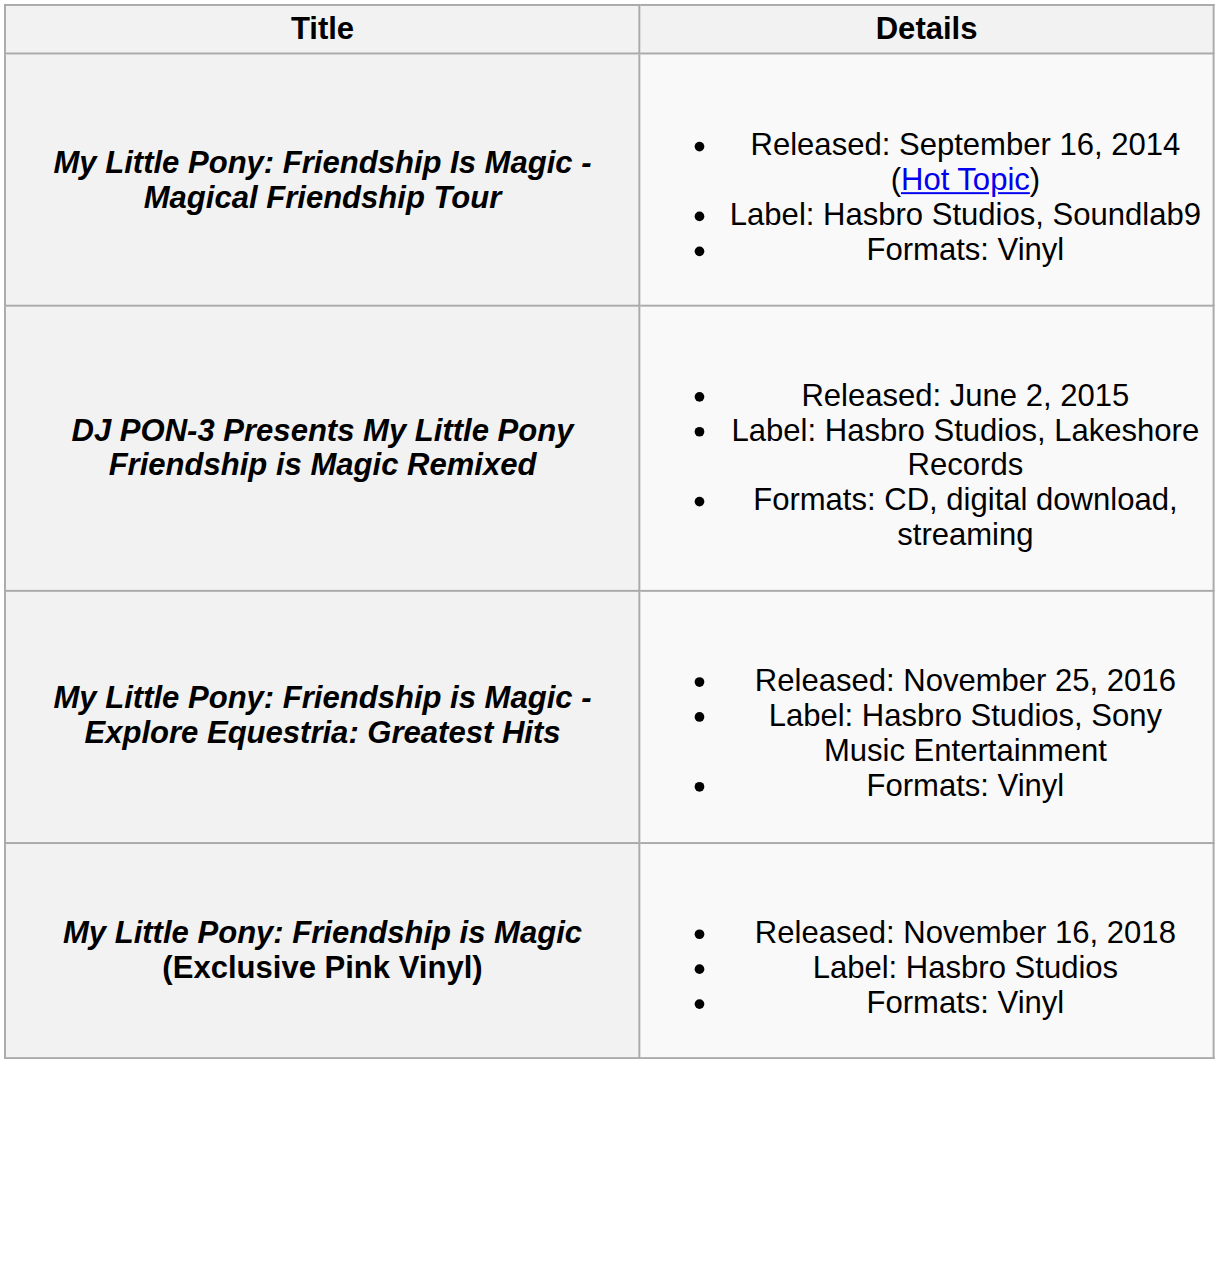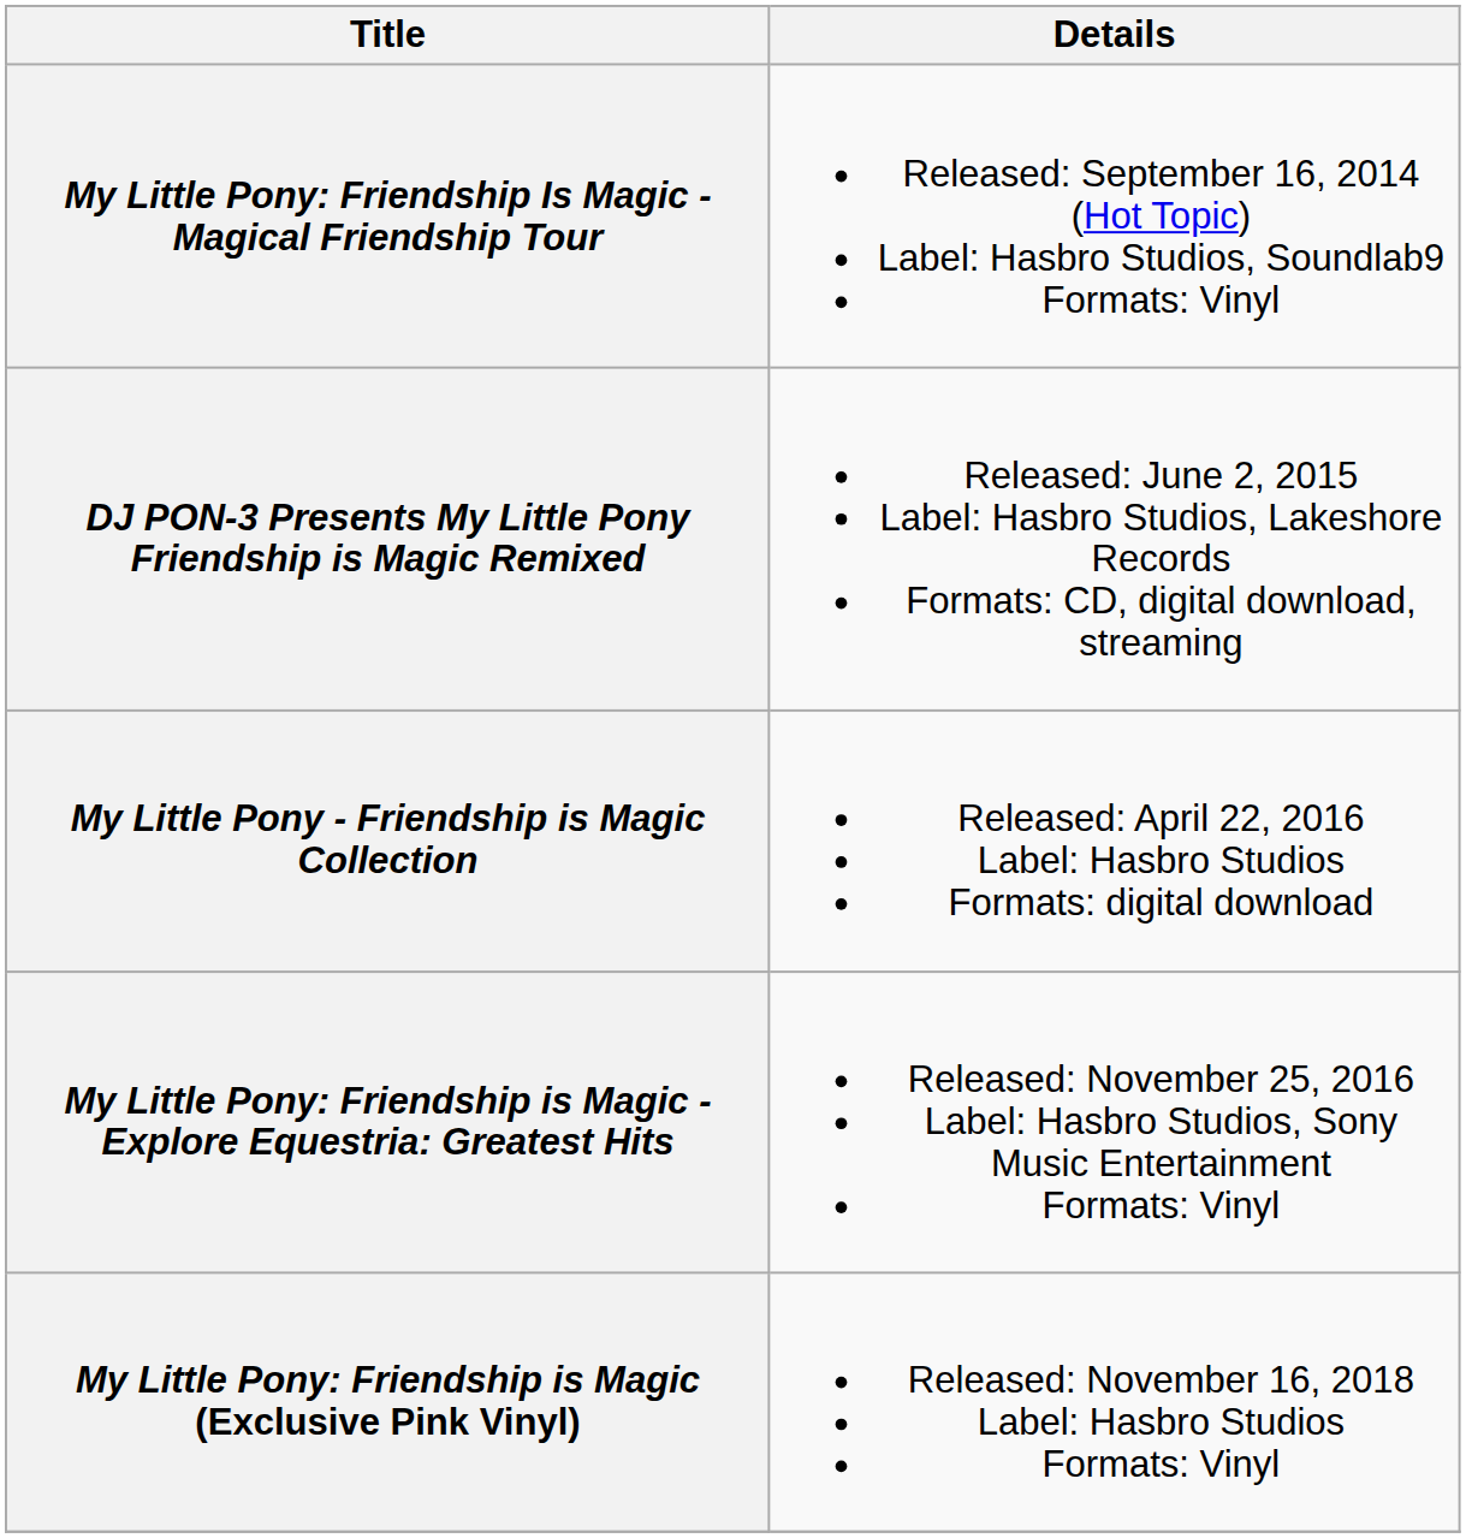 <table class="wikitable plainrowheaders" style="text-align:center;">
 <tr>
 <th style="width:20em;">Title</th>
 <th style="width:18em;">Details</th>
 </tr>
 <tr>
 <th scope="row"><em>My Little Pony: Friendship Is Magic - Magical Friendship Tour</em></th>
 <td><br><ul><li>Released: September 16, 2014 (<a href='#'>Hot Topic</a>)</li><li>Label: Hasbro Studios, Soundlab9</li><li>Formats: Vinyl</li></ul></td>
 </tr>
 <tr>
 <th scope="row"><em>DJ PON-3 Presents My Little Pony Friendship is Magic Remixed</em></th>
 <td><br><ul><li>Released: June 2, 2015</li><li>Label: Hasbro Studios, Lakeshore Records</li><li>Formats: CD, digital download, streaming</li></ul></td>
 </tr>
 <tr>
+<th scope="row"><em>My Little Pony - Friendship is Magic Collection</em></th>
+<td><br><ul><li>Released: April 22, 2016</li><li>Label: Hasbro Studios</li><li>Formats: digital download</li></ul></td>
+</tr>
+<tr>
 <th scope="row"><em>My Little Pony: Friendship is Magic - Explore Equestria: Greatest Hits</em></th>
 <td><br><ul><li>Released: November 25, 2016</li><li>Label: Hasbro Studios, Sony Music Entertainment</li><li>Formats: Vinyl</li></ul></td>
 </tr>
 <tr>
 <th scope="row"><em>My Little Pony: Friendship is Magic</em> (Exclusive Pink Vinyl)</th>
 <td><br><ul><li>Released: November 16, 2018</li><li>Label: Hasbro Studios</li><li>Formats: Vinyl</li></ul></td>
 </tr>
 <tr>
 </tr>
 </table>
